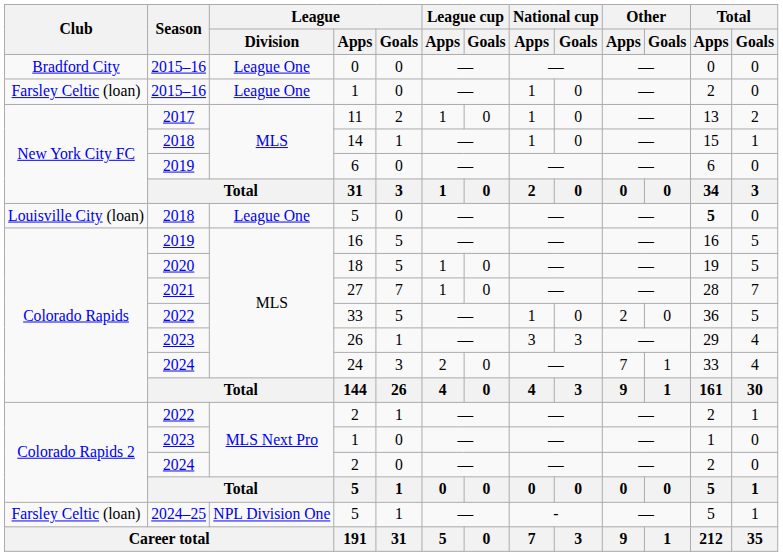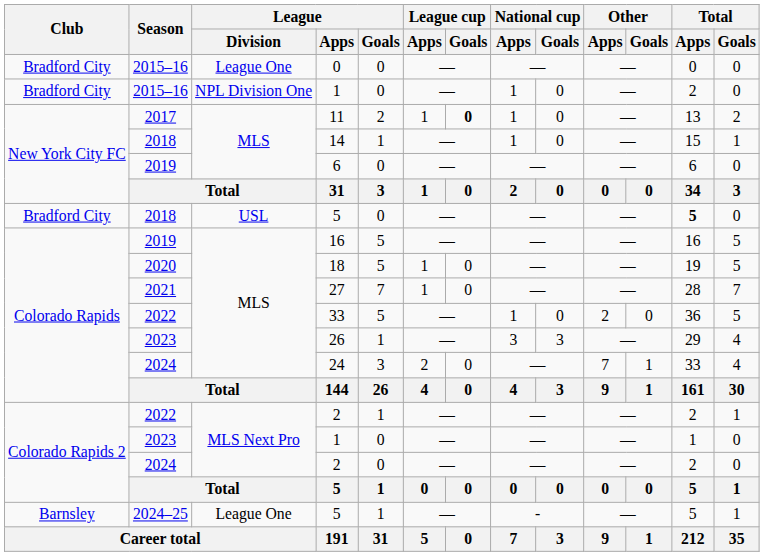 <table class=wikitable style=text-align:center>
 <tr>
 <th rowspan=2>Club</th>
 <th rowspan=2>Season</th>
 <th colspan=3>League</th>
 <th colspan=2>League cup</th>
 <th colspan=2>National cup</th>
 <th colspan="2">Other</th>
 <th colspan=2>Total</th>
 </tr>
 <tr>
 <th>Division</th>
 <th>Apps</th>
 <th>Goals</th>
 <th>Apps</th>
 <th>Goals</th>
 <th>Apps</th>
 <th>Goals</th>
 <th>Apps</th>
 <th>Goals</th>
 <th>Apps</th>
 <th>Goals</th>
 </tr>
 <tr>
 <td rowspan=1><a href='#'>Bradford City</a></td>
 <td><a href='#'>2015–16</a></td>
 <td><a href='#'>League One</a></td>
 <td>0</td>
 <td>0</td>
 <td colspan=2>—</td>
 <td colspan=2>—</td>
 <td colspan="2">—</td>
 <td>0</td>
 <td>0</td>
 </tr>
 <tr>
-<td rowspan=1><a href='#'>Farsley Celtic</a> (loan)</td>
+<td rowspan=1><a href='#'>Bradford City</a></td>
 <td><a href='#'>2015–16</a></td>
-<td><a href='#'>League One</a></td>
+<td><a href='#'>NPL Division One</a></td>
 <td>1</td>
 <td>0</td>
 <td colspan=2>—</td>
 <td>1</td>
 <td>0</td>
 <td colspan="2">—</td>
 <td>2</td>
 <td>0</td>
 </tr>
 <tr>
 <td rowspan=4><a href='#'>New York City FC</a></td>
 <td><a href='#'>2017</a></td>
 <td rowspan=3><a href='#'>MLS</a></td>
 <td>11</td>
 <td>2</td>
 <td>1</td>
-<td>0</td>
+<td><strong>0</strong></td>
 <td>1</td>
 <td>0</td>
 <td colspan="2">—</td>
 <td>13</td>
 <td>2</td>
 </tr>
 <tr>
 <td><a href='#'>2018</a></td>
 <td>14</td>
 <td>1</td>
 <td colspan=2>—</td>
 <td>1</td>
 <td>0</td>
 <td colspan="2">—</td>
 <td>15</td>
 <td>1</td>
 </tr>
 <tr>
 <td><a href='#'>2019</a></td>
 <td>6</td>
 <td>0</td>
 <td colspan=2>—</td>
 <td colspan=2>—</td>
 <td colspan="2">—</td>
 <td>6</td>
 <td>0</td>
 </tr>
 <tr>
 <th colspan=2>Total</th>
 <th>31</th>
 <th>3</th>
 <th>1</th>
 <th>0</th>
 <th>2</th>
 <th>0</th>
 <th>0</th>
 <th>0</th>
 <th>34</th>
 <th>3</th>
 </tr>
 <tr>
-<td><a href='#'>Louisville City</a> (loan)</td>
+<td rowspan=1><a href='#'>Bradford City</a></td>
 <td><a href='#'>2018</a></td>
-<td><a href='#'>League One</a></td>
+<td><a href='#'>USL</a></td>
 <td>5</td>
 <td>0</td>
 <td colspan=2>—</td>
 <td colspan=2>—</td>
 <td colspan="2">—</td>
 <td><strong>5</strong></td>
 <td>0</td>
 </tr>
 <tr>
 <td rowspan=7><a href='#'>Colorado Rapids</a></td>
 <td><a href='#'>2019</a></td>
 <td rowspan=6>MLS</td>
 <td>16</td>
 <td>5</td>
 <td colspan=2>—</td>
 <td colspan=2>—</td>
 <td colspan="2">—</td>
 <td>16</td>
 <td>5</td>
 </tr>
 <tr>
 <td><a href='#'>2020</a></td>
 <td>18</td>
 <td>5</td>
 <td>1</td>
 <td>0</td>
 <td colspan=2>—</td>
 <td colspan="2">—</td>
 <td>19</td>
 <td>5</td>
 </tr>
 <tr>
 <td><a href='#'>2021</a></td>
 <td>27</td>
 <td>7</td>
 <td>1</td>
 <td>0</td>
 <td colspan=2>—</td>
 <td colspan="2">—</td>
 <td>28</td>
 <td>7</td>
 </tr>
 <tr>
 <td><a href='#'>2022</a></td>
 <td>33</td>
 <td>5</td>
 <td colspan=2>—</td>
 <td>1</td>
 <td>0</td>
 <td>2</td>
 <td>0</td>
 <td>36</td>
 <td>5</td>
 </tr>
 <tr>
 <td><a href='#'>2023</a></td>
 <td>26</td>
 <td>1</td>
 <td colspan=2>—</td>
 <td>3</td>
 <td>3</td>
 <td colspan="2">—</td>
 <td>29</td>
 <td>4</td>
 </tr>
 <tr>
 <td><a href='#'>2024</a></td>
 <td>24</td>
 <td>3</td>
 <td>2</td>
 <td>0</td>
 <td colspan=2>—</td>
 <td>7</td>
 <td>1</td>
 <td>33</td>
 <td>4</td>
 </tr>
 <tr>
 <th colspan=2>Total</th>
 <th>144</th>
 <th>26</th>
 <th>4</th>
 <th>0</th>
 <th>4</th>
 <th>3</th>
 <th>9</th>
 <th>1</th>
 <th>161</th>
 <th>30</th>
 </tr>
 <tr>
 <td rowspan="4"><a href='#'>Colorado Rapids 2</a></td>
 <td><a href='#'>2022</a></td>
 <td rowspan="3"><a href='#'>MLS Next Pro</a></td>
 <td>2</td>
 <td>1</td>
 <td colspan=2>—</td>
 <td colspan=2>—</td>
 <td colspan=2>—</td>
 <td>2</td>
 <td>1</td>
 </tr>
 <tr>
 <td><a href='#'>2023</a></td>
 <td>1</td>
 <td>0</td>
 <td colspan=2>—</td>
 <td colspan=2>—</td>
 <td colspan=2>—</td>
 <td>1</td>
 <td>0</td>
 </tr>
 <tr>
 <td><a href='#'>2024</a></td>
 <td>2</td>
 <td>0</td>
 <td colspan=2>—</td>
 <td colspan=2>—</td>
 <td colspan=2>—</td>
 <td>2</td>
 <td>0</td>
 </tr>
 <tr>
 <th colspan="2">Total</th>
 <th>5</th>
 <th>1</th>
 <th>0</th>
 <th>0</th>
 <th>0</th>
 <th>0</th>
 <th>0</th>
 <th>0</th>
 <th>5</th>
 <th>1</th>
 </tr>
 <tr>
-<td rowspan=1><a href='#'>Farsley Celtic</a> (loan)</td>
+<td><a href='#'>Barnsley</a></td>
 <td><a href='#'>2024–25</a></td>
-<td><a href='#'>NPL Division One</a></td>
+<td>League One</td>
 <td>5</td>
 <td>1</td>
 <td colspan="2">—</td>
 <td colspan="2">-</td>
 <td colspan="2">—</td>
 <td>5</td>
 <td>1</td>
 </tr>
 <tr>
 <th colspan="3">Career total</th>
 <th>191</th>
 <th>31</th>
 <th>5</th>
 <th>0</th>
 <th>7</th>
 <th>3</th>
 <th>9</th>
 <th>1</th>
 <th>212</th>
 <th>35</th>
 </tr>
 </table>
